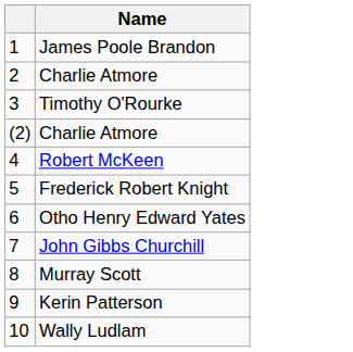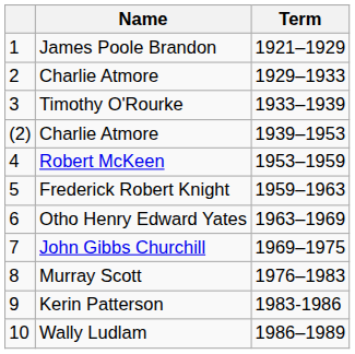 <table class="wikitable">
 <tr>
 <th></th>
 <th>Name</th>
+<th>Term</th>
 </tr>
 <tr>
 <td>1</td>
 <td>James Poole Brandon</td>
+<td>1921–1929</td>
 </tr>
 <tr>
 <td>2</td>
 <td>Charlie Atmore</td>
+<td>1929–1933</td>
 </tr>
 <tr>
 <td>3</td>
 <td>Timothy O'Rourke</td>
+<td>1933–1939</td>
 </tr>
 <tr>
 <td>(2)</td>
 <td>Charlie Atmore</td>
+<td>1939–1953</td>
 </tr>
 <tr>
 <td>4</td>
 <td><a href='#'>Robert McKeen</a></td>
+<td>1953–1959</td>
 </tr>
 <tr>
 <td>5</td>
 <td>Frederick Robert Knight</td>
+<td>1959–1963</td>
 </tr>
 <tr>
 <td>6</td>
 <td>Otho Henry Edward Yates</td>
+<td>1963–1969</td>
 </tr>
 <tr>
 <td>7</td>
 <td><a href='#'>John Gibbs Churchill</a></td>
+<td>1969–1975</td>
 </tr>
 <tr>
 <td>8</td>
 <td>Murray Scott</td>
+<td>1976–1983</td>
 </tr>
 <tr>
 <td>9</td>
 <td>Kerin Patterson</td>
+<td>1983-1986</td>
 </tr>
 <tr>
 <td>10</td>
 <td>Wally Ludlam</td>
+<td>1986–1989</td>
 </tr>
 </table>
